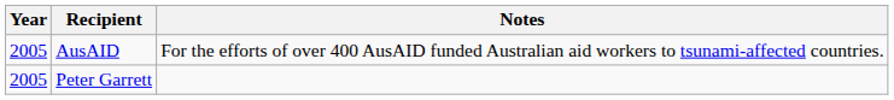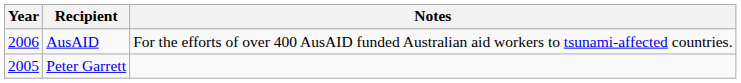 <table class="wikitable">
 <tr>
 <th>Year</th>
 <th>Recipient</th>
 <th>Notes</th>
 </tr>
 <tr>
-<td><a href='#'>2005</a></td>
+<td><a href='#'>2006</a></td>
 <td><a href='#'>AusAID</a></td>
 <td>For the efforts of over 400 AusAID funded Australian aid workers to <a href='#'>tsunami-affected</a> countries.</td>
 </tr>
 <tr>
 <td><a href='#'>2005</a></td>
 <td><a href='#'>Peter Garrett</a></td>
 </tr>
 </table>
